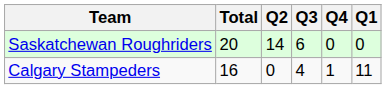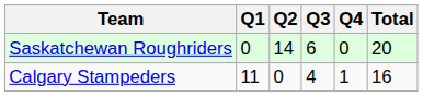 <table class="wikitable">
 <tr>
 <th>Team</th>
-<th>Total</th>
+<th>Q1</th>
 <th>Q2</th>
 <th>Q3</th>
 <th>Q4</th>
-<th>Q1</th>
+<th>Total</th>
 </tr>
 <tr style="background-color:#DDFFDD">
 <td><a href='#'>Saskatchewan Roughriders</a></td>
-<td>20</td>
+<td>0</td>
 <td>14</td>
 <td>6</td>
 <td>0</td>
-<td>0</td>
+<td>20</td>
 </tr>
 <tr>
 <td><a href='#'>Calgary Stampeders</a></td>
-<td>16</td>
+<td>11</td>
 <td>0</td>
 <td>4</td>
 <td>1</td>
-<td>11</td>
+<td>16</td>
 </tr>
 </table>
